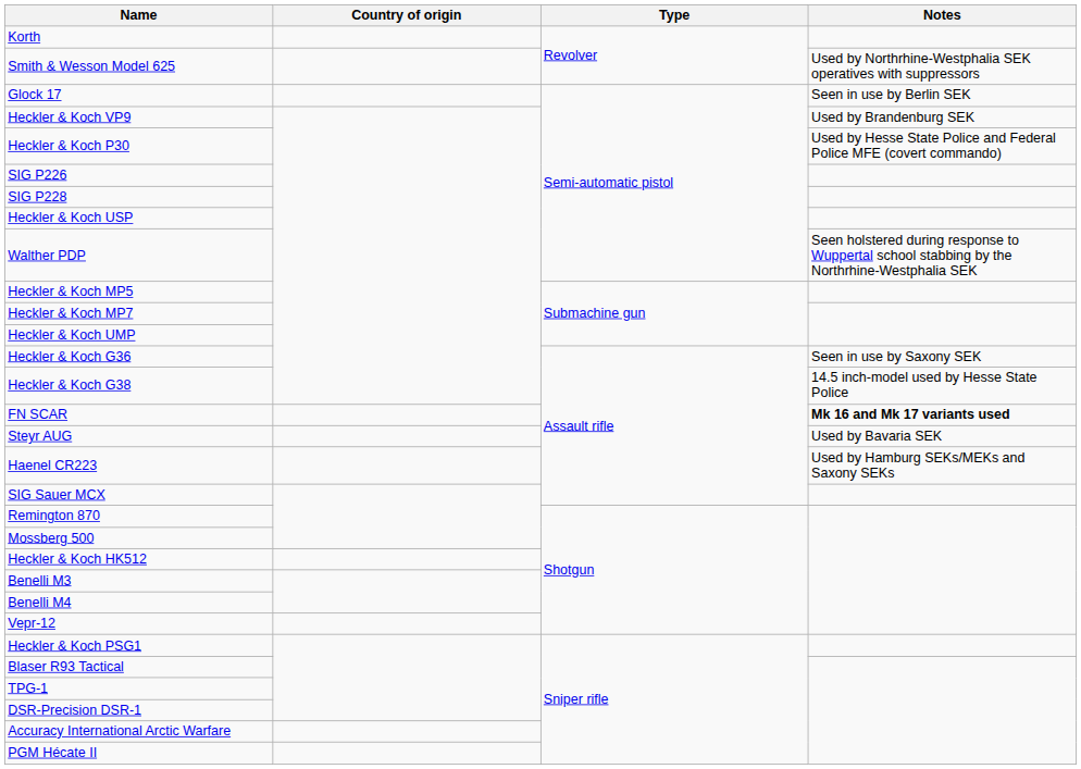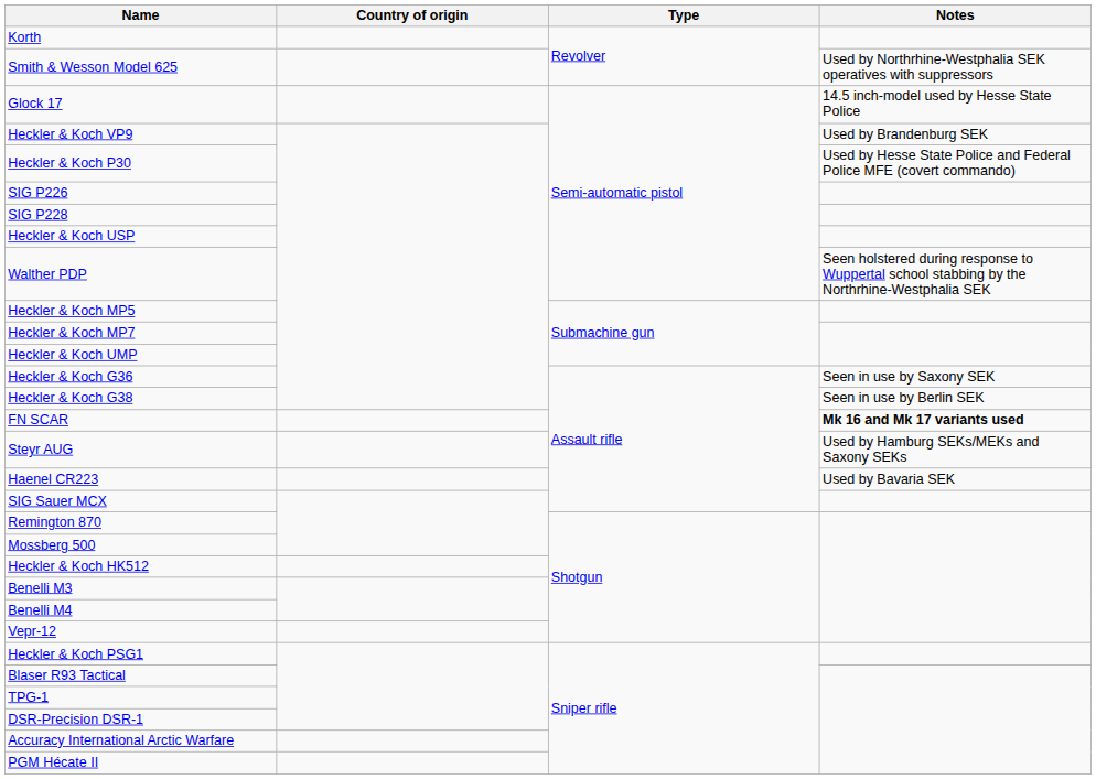 <table class=wikitable border="0" width="100%">
 <tr>
 <th width="25%">Name</th>
 <th width="25%">Country of origin</th>
 <th width="25%">Type</th>
 <th>Notes</th>
 </tr>
 <tr>
 <td><a href='#'>Korth</a></td>
 <td></td>
 <td rowspan="2"><a href='#'>Revolver</a></td>
 <td></td>
 </tr>
 <tr>
 <td><a href='#'>Smith & Wesson Model 625</a></td>
 <td></td>
 <td>Used by Northrhine-Westphalia SEK operatives with suppressors</td>
 </tr>
 <tr>
 <td><a href='#'>Glock 17</a></td>
 <td></td>
 <td rowspan="7"><a href='#'>Semi-automatic pistol</a></td>
-<td>Seen in use by Berlin SEK</td>
+<td>14.5 inch-model used by Hesse State Police</td>
 </tr>
 <tr>
 <td><a href='#'>Heckler & Koch VP9</a></td>
 <td rowspan="11"></td>
 <td>Used by Brandenburg SEK</td>
 </tr>
 <tr>
 <td><a href='#'>Heckler & Koch P30</a></td>
 <td>Used by Hesse State Police and Federal Police MFE (covert commando)</td>
 </tr>
 <tr>
 <td><a href='#'>SIG P226</a></td>
 <td></td>
 </tr>
 <tr>
 <td><a href='#'>SIG P228</a></td>
 <td></td>
 </tr>
 <tr>
 <td><a href='#'>Heckler & Koch USP</a></td>
 <td></td>
 </tr>
 <tr>
 <td><a href='#'>Walther PDP</a></td>
 <td>Seen holstered during response to <a href='#'>Wuppertal</a> school stabbing by the Northrhine-Westphalia SEK </td>
 </tr>
 <tr>
 <td><a href='#'>Heckler & Koch MP5</a></td>
 <td rowspan="3"><a href='#'>Submachine gun</a></td>
 <td></td>
 </tr>
 <tr>
 <td><a href='#'>Heckler & Koch MP7</a></td>
 <td rowspan="2"></td>
 </tr>
 <tr>
 <td><a href='#'>Heckler & Koch UMP</a></td>
 </tr>
 <tr>
 <td><a href='#'>Heckler & Koch G36</a></td>
 <td rowspan="6"><a href='#'>Assault rifle</a></td>
 <td>Seen in use by Saxony SEK</td>
 </tr>
 <tr>
 <td><a href='#'>Heckler & Koch G38</a></td>
-<td>14.5 inch-model used by Hesse State Police</td>
+<td>Seen in use by Berlin SEK</td>
 </tr>
 <tr>
 <td><a href='#'>FN SCAR</a></td>
 <td></td>
 <td><strong>Mk 16 and Mk 17 variants used</strong></td>
 </tr>
 <tr>
 <td><a href='#'>Steyr AUG</a></td>
 <td></td>
-<td>Used by Bavaria SEK</td>
+<td>Used by Hamburg SEKs/MEKs and Saxony SEKs</td>
 </tr>
 <tr>
 <td><a href='#'>Haenel CR223</a></td>
 <td></td>
-<td>Used by Hamburg SEKs/MEKs and Saxony SEKs</td>
+<td>Used by Bavaria SEK</td>
 </tr>
 <tr>
 <td><a href='#'>SIG Sauer MCX</a></td>
 <td rowspan="3"></td>
 <td></td>
 </tr>
 <tr>
 <td><a href='#'>Remington 870</a></td>
 <td rowspan="6"><a href='#'>Shotgun</a></td>
 <td rowspan="6"></td>
 </tr>
 <tr>
 <td><a href='#'>Mossberg 500</a></td>
 </tr>
 <tr>
 <td><a href='#'>Heckler & Koch HK512</a></td>
 <td></td>
 </tr>
 <tr>
 <td><a href='#'>Benelli M3</a></td>
 <td rowspan="2"></td>
 </tr>
 <tr>
 <td><a href='#'>Benelli M4</a></td>
 </tr>
 <tr>
 <td><a href='#'>Vepr-12</a></td>
 <td></td>
 </tr>
 <tr>
 <td><a href='#'>Heckler & Koch PSG1</a></td>
 <td rowspan="4"></td>
 <td rowspan="6"><a href='#'>Sniper rifle</a></td>
 <td></td>
 </tr>
 <tr>
 <td><a href='#'>Blaser R93 Tactical</a></td>
 <td rowspan="5"></td>
 </tr>
 <tr>
 <td><a href='#'>TPG-1</a></td>
 </tr>
 <tr>
 <td><a href='#'>DSR-Precision DSR-1</a></td>
 </tr>
 <tr>
 <td><a href='#'>Accuracy International Arctic Warfare</a></td>
 <td></td>
 </tr>
 <tr>
 <td><a href='#'>PGM Hécate II</a></td>
 <td></td>
 </tr>
 </table>
